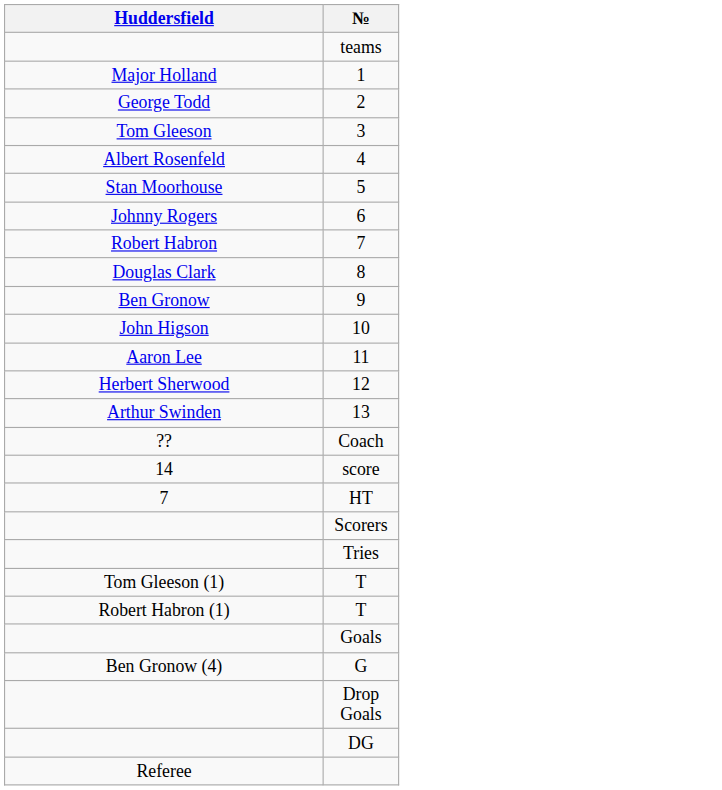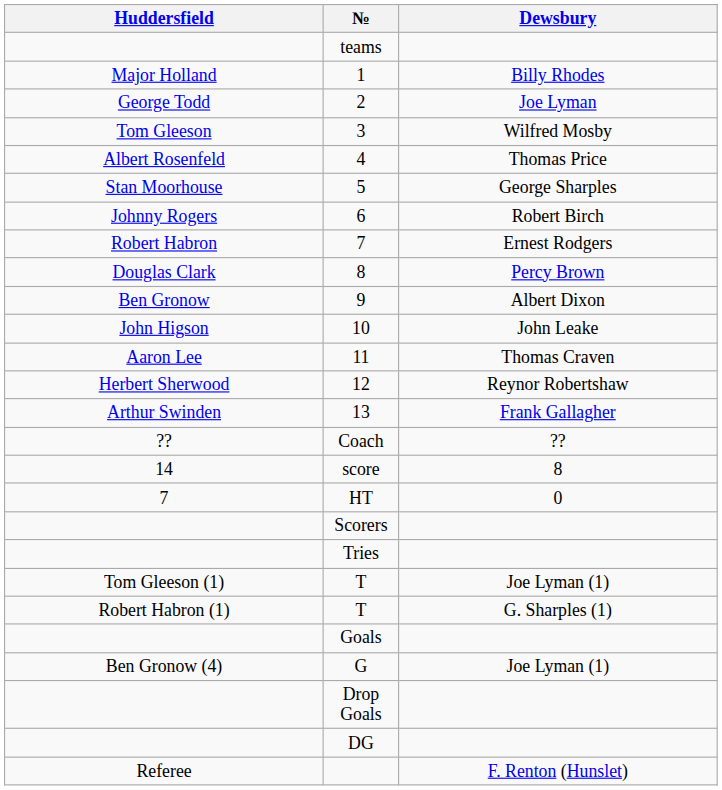 <table class="wikitable" style="text-align:center;">
 <tr>
 <th width=280 abbr=winner><a href='#'>Huddersfield</a></th>
 <th width=60 abbr="Number">№</th>
+<th width=280 abbr=runner-up><a href='#'>Dewsbury</a></th>
 </tr>
 <tr>
 <td></td>
 <td>teams</td>
+<td></td>
 </tr>
 <tr>
 <td><a href='#'>Major Holland</a></td>
 <td>1</td>
+<td><a href='#'>Billy Rhodes</a></td>
 </tr>
 <tr>
 <td><a href='#'>George Todd</a></td>
 <td>2</td>
+<td><a href='#'>Joe Lyman</a></td>
 </tr>
 <tr>
 <td><a href='#'>Tom Gleeson</a></td>
 <td>3</td>
+<td>Wilfred Mosby</td>
 </tr>
 <tr>
 <td><a href='#'>Albert Rosenfeld</a></td>
 <td>4</td>
+<td>Thomas Price</td>
 </tr>
 <tr>
 <td><a href='#'>Stan Moorhouse</a></td>
 <td>5</td>
+<td>George Sharples</td>
 </tr>
 <tr>
 <td><a href='#'>Johnny Rogers</a></td>
 <td>6</td>
+<td>Robert Birch</td>
 </tr>
 <tr>
 <td><a href='#'>Robert Habron</a></td>
 <td>7</td>
+<td>Ernest Rodgers</td>
 </tr>
 <tr>
 <td><a href='#'>Douglas Clark</a></td>
 <td>8</td>
+<td><a href='#'>Percy Brown</a></td>
 </tr>
 <tr>
 <td><a href='#'>Ben Gronow</a></td>
 <td>9</td>
+<td>Albert Dixon</td>
 </tr>
 <tr>
 <td><a href='#'>John Higson</a></td>
 <td>10</td>
+<td>John Leake</td>
 </tr>
 <tr>
 <td><a href='#'>Aaron Lee</a></td>
 <td>11</td>
+<td>Thomas Craven</td>
 </tr>
 <tr>
 <td><a href='#'>Herbert Sherwood</a></td>
 <td>12</td>
+<td>Reynor Robertshaw</td>
 </tr>
 <tr>
 <td><a href='#'>Arthur Swinden</a></td>
 <td>13</td>
+<td><a href='#'>Frank Gallagher</a></td>
 </tr>
 <tr>
 <td>??</td>
 <td>Coach</td>
+<td>??</td>
 </tr>
 <tr>
 <td>14</td>
 <td>score</td>
+<td>8</td>
 </tr>
 <tr>
 <td>7</td>
 <td>HT</td>
+<td>0</td>
 </tr>
 <tr>
 <td></td>
 <td>Scorers</td>
+<td></td>
 </tr>
 <tr>
 <td></td>
 <td>Tries</td>
+<td></td>
 </tr>
 <tr>
 <td>Tom Gleeson (1)</td>
 <td>T</td>
+<td>Joe Lyman (1)</td>
 </tr>
 <tr>
 <td>Robert Habron (1)</td>
 <td>T</td>
+<td>G. Sharples (1)</td>
 </tr>
 <tr>
 <td></td>
 <td>Goals</td>
+<td></td>
 </tr>
 <tr>
 <td>Ben Gronow (4)</td>
 <td>G</td>
+<td>Joe Lyman (1)</td>
 </tr>
 <tr>
 <td></td>
 <td>Drop Goals</td>
+<td></td>
 </tr>
 <tr>
 <td></td>
 <td>DG</td>
+<td></td>
 </tr>
 <tr>
 <td>Referee</td>
 <td></td>
+<td><a href='#'>F. Renton</a> (<a href='#'>Hunslet</a>)</td>
 </tr>
 </table>
